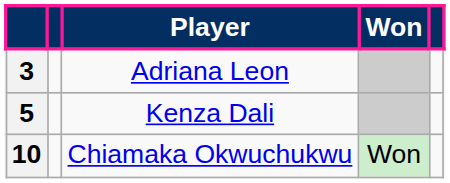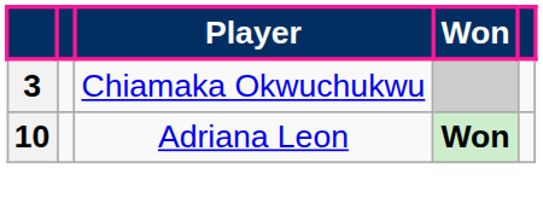 <table class="wikitable sortable" style="text-align:center;">
 <tr>
 <th style="background:#032E62; color:white; border:2px solid #FC1896;" scope="col"></th>
 <th style="background:#032E62; color:white; border:2px solid #FC1896;" scope="col"></th>
 <th style="background:#032E62; color:white; border:2px solid #FC1896;" scope="col">Player</th>
 <th style="background:#032E62; color:white; border:2px solid #FC1896;" scope="col">Won</th>
 <th style="background:#032E62; color:white; border:2px solid #FC1896;" scope="col"></th>
 </tr>
 <tr>
 <th scope="row">3</th>
 <td></td>
-<td><a href='#'>Adriana Leon</a></td>
-<td style="background:#ccc;"></td>
-<td></td>
-</tr>
-<tr>
-<th scope="row">5</th>
-<td></td>
-<td><a href='#'>Kenza Dali</a></td>
+<td><a href='#'>Chiamaka Okwuchukwu</a></td>
 <td style="background:#ccc;"></td>
 <td></td>
 </tr>
 <tr>
 <th scope="row">10</th>
 <td></td>
-<td><a href='#'>Chiamaka Okwuchukwu</a></td>
-<td style="background:#cec;">Won</td>
+<td><a href='#'>Adriana Leon</a></td>
+<td style="background:#cec;"><strong>Won</strong></td>
 <td></td>
 </tr>
 </table>
